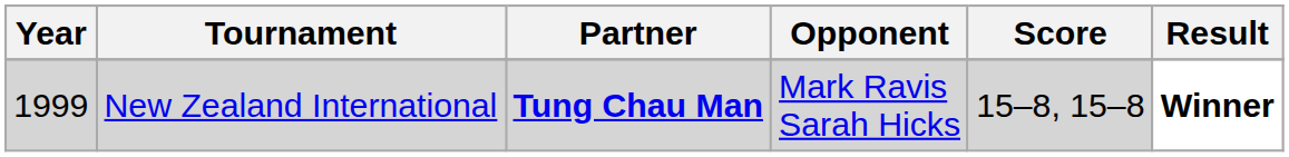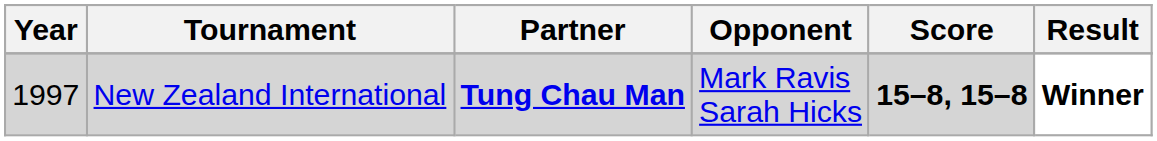 <table class="sortable wikitable" style="font-size: 90%;">
 <tr>
 <th>Year</th>
 <th>Tournament</th>
 <th>Partner</th>
 <th>Opponent</th>
 <th>Score</th>
 <th>Result</th>
 </tr>
 <tr>
 </tr>
 <tr style="background:#D5D5D5">
-<td align="center">1999</td>
+<td align="center">1997</td>
 <td align="left"><a href='#'>New Zealand International</a></td>
 <td align="left"><strong> <a href='#'>Tung Chau Man</a></strong></td>
 <td align="left"> <a href='#'>Mark Ravis</a> <br>  <a href='#'>Sarah Hicks</a></td>
-<td align="left">15–8, 15–8</td>
+<td align="left"><strong>15–8, 15–8</strong></td>
 <td style="text-align:left; background:white"> <strong>Winner</strong></td>
 </tr>
 </table>
